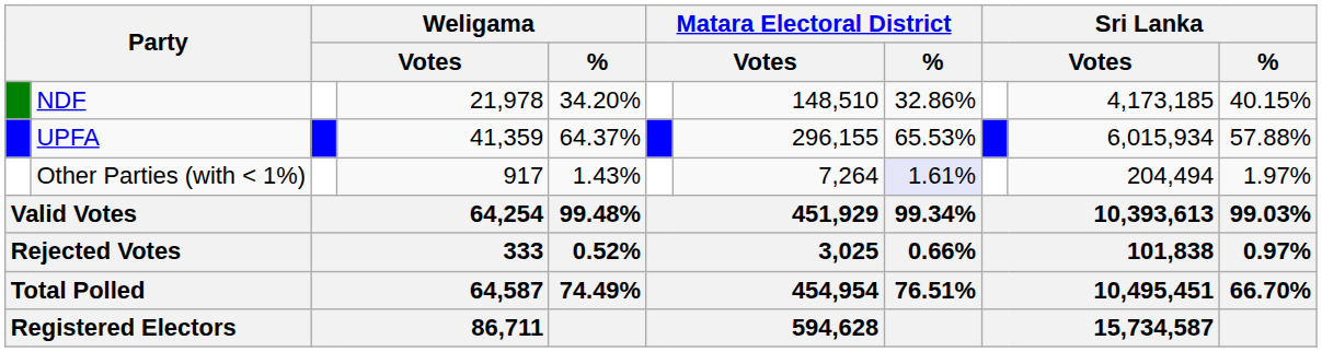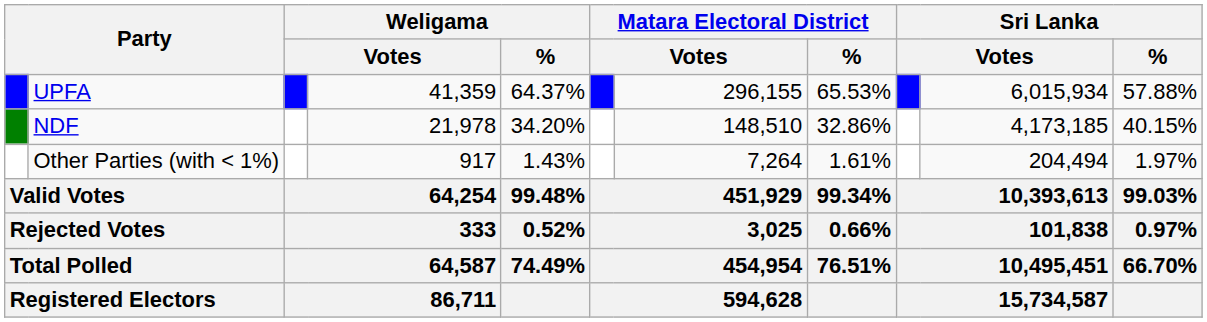 <table class="wikitable">
 <tr>
 <th colspan="2" width="144px"rowspan="2">Party</th>
 <th colspan="3" width="216px">Weligama</th>
 <th colspan="3" width="216px"><a href='#'>Matara Electoral District</a></th>
 <th colspan="3" width="216px">Sri Lanka</th>
 </tr>
 <tr>
 <th colspan="2" width="144px">Votes</th>
 <th>%</th>
 <th colspan="2" width="144px">Votes</th>
 <th>%</th>
 <th colspan="2" width="144px">Votes</th>
 <th>%</th>
 </tr>
 <tr>
+<td style="background-color:blue;" width="10px"></td>
+<td style="text-align:left;"><a href='#'>UPFA</a></td>
+<td style="background-color:blue;" width="10px"></td>
+<td style="text-align:right;">41,359</td>
+<td style="text-align:right;">64.37%</td>
+<td style="background-color:blue;" width="10px"></td>
+<td style="text-align:right;">296,155</td>
+<td style="text-align:right;">65.53%</td>
+<td style="background-color:blue;" width="10px"></td>
+<td style="text-align:right;">6,015,934</td>
+<td style="text-align:right;">57.88%</td>
+</tr>
+<tr>
 <td style="background-color:green;" width="10px"></td>
 <td style="text-align:left;"><a href='#'>NDF</a></td>
 <td style="background-color:white;" width="10px"></td>
 <td style="text-align:right;">21,978</td>
 <td style="text-align:right;">34.20%</td>
 <td style="background-color:white;" width="10px"></td>
 <td style="text-align:right;">148,510</td>
 <td style="text-align:right;">32.86%</td>
 <td style="background-color:white;" width="10px"></td>
 <td style="text-align:right;">4,173,185</td>
 <td style="text-align:right;">40.15%</td>
 </tr>
 <tr>
-<td style="background-color:blue;" width="10px"></td>
-<td style="text-align:left;"><a href='#'>UPFA</a></td>
-<td style="background-color:blue;" width="10px"></td>
-<td style="text-align:right;">41,359</td>
-<td style="text-align:right;">64.37%</td>
-<td style="background-color:blue;" width="10px"></td>
-<td style="text-align:right;">296,155</td>
-<td style="text-align:right;">65.53%</td>
-<td style="background-color:blue;" width="10px"></td>
-<td style="text-align:right;">6,015,934</td>
-<td style="text-align:right;">57.88%</td>
-</tr>
-<tr>
 <td style="background-color:white;" width="10px"></td>
 <td style="text-align:left;">Other Parties (with < 1%)</td>
 <td style="background-color:white;" width="10px"></td>
 <td style="text-align:right;">917</td>
 <td style="text-align:right;">1.43%</td>
 <td style="background-color:white;" width="10px"></td>
 <td style="text-align:right;">7,264</td>
-<td style="background: lavender; text-align:right;">1.61%</td>
+<td style="text-align:right;">1.61%</td>
 <td style="background-color:white;" width="10px"></td>
 <td style="text-align:right;">204,494</td>
 <td style="text-align:right;">1.97%</td>
 </tr>
 <tr>
 <th colspan="2" width="144px"style="text-align:left;">Valid Votes</th>
 <th style="text-align:right;"colspan="2" width="144px">64,254</th>
 <th style="text-align:right;">99.48%</th>
 <th style="text-align:right;"colspan="2" width="144px">451,929</th>
 <th style="text-align:right;">99.34%</th>
 <th style="text-align:right;"colspan="2" width="144px">10,393,613</th>
 <th style="text-align:right;">99.03%</th>
 </tr>
 <tr>
 <th colspan="2" width="144px"style="text-align:left;">Rejected Votes</th>
 <th style="text-align:right;"colspan="2" width="144px">333</th>
 <th style="text-align:right;">0.52%</th>
 <th style="text-align:right;"colspan="2" width="144px">3,025</th>
 <th style="text-align:right;">0.66%</th>
 <th style="text-align:right;"colspan="2" width="144px">101,838</th>
 <th style="text-align:right;">0.97%</th>
 </tr>
 <tr>
 <th colspan="2" width="144px"style="text-align:left;">Total Polled</th>
 <th style="text-align:right;"colspan="2" width="144px">64,587</th>
 <th style="text-align:right;">74.49%</th>
 <th style="text-align:right;"colspan="2" width="144px">454,954</th>
 <th style="text-align:right;">76.51%</th>
 <th style="text-align:right;"colspan="2" width="144px">10,495,451</th>
 <th style="text-align:right;">66.70%</th>
 </tr>
 <tr>
 <th colspan="2" width="144px"style="text-align:left;">Registered Electors</th>
 <th style="text-align:right;"colspan="2" width="144px">86,711</th>
 <th></th>
 <th style="text-align:right;"colspan="2" width="144px">594,628</th>
 <th></th>
 <th style="text-align:right;"colspan="2" width="144px">15,734,587</th>
 <th></th>
 </tr>
 </table>
